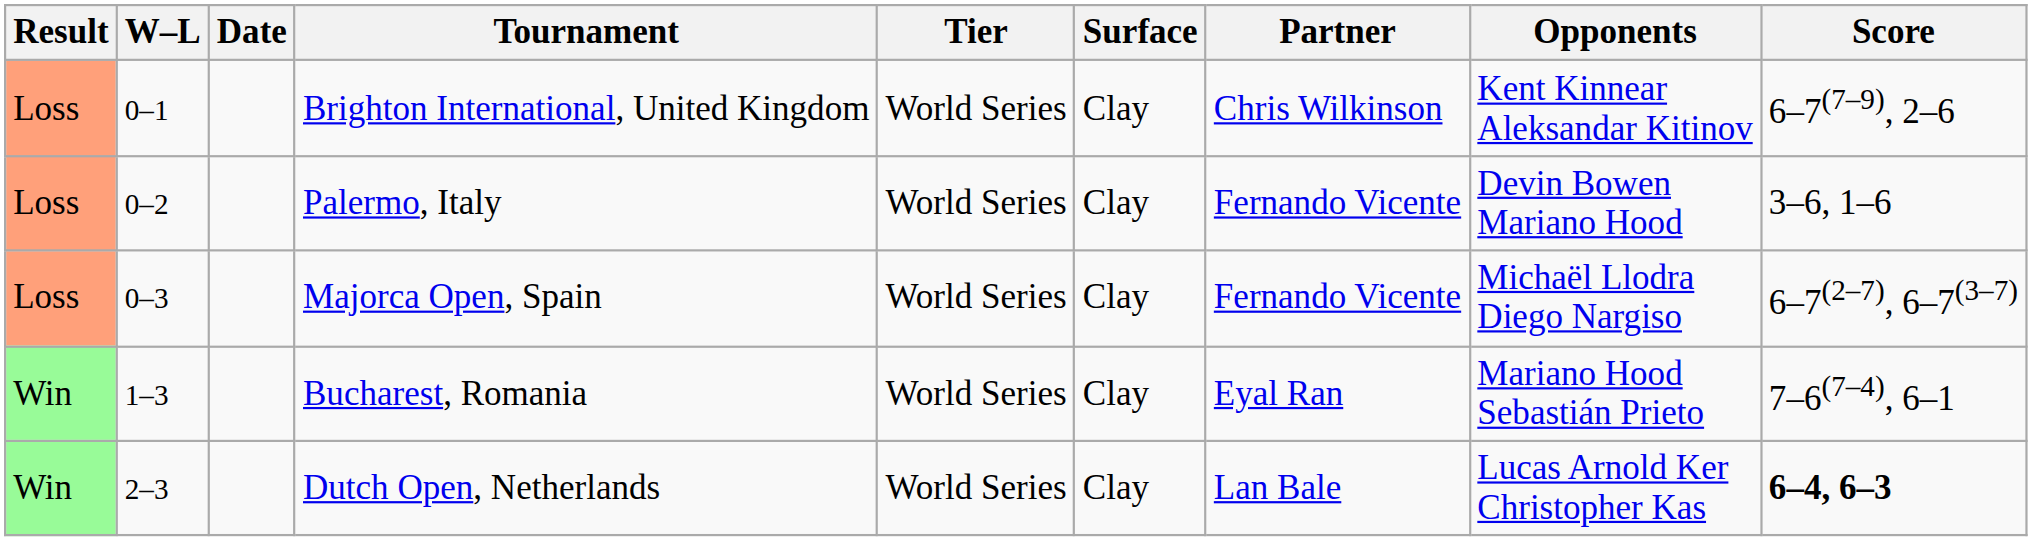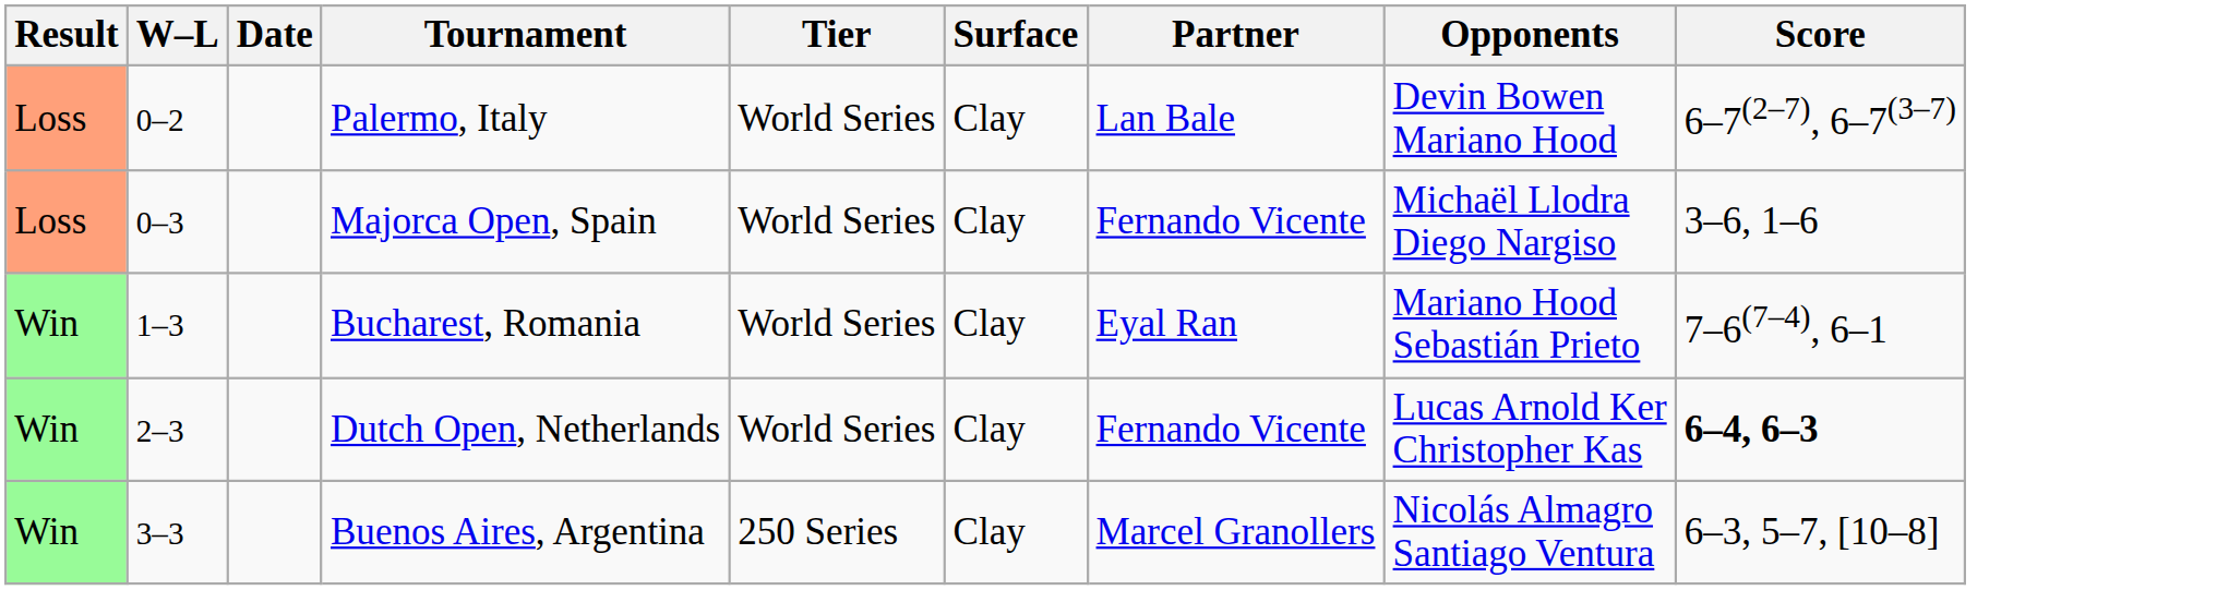 <table class="sortable wikitable">
 <tr>
 <th>Result</th>
 <th class="unsortable">W–L</th>
 <th>Date</th>
 <th>Tournament</th>
 <th>Tier</th>
 <th>Surface</th>
 <th>Partner</th>
 <th>Opponents</th>
 <th class="unsortable">Score</th>
 </tr>
 <tr>
 <td bgcolor=FFA07A>Loss</td>
-<td><small>0–1</small></td>
-<td><a href='#'></a></td>
-<td><a href='#'>Brighton International</a>, United Kingdom</td>
-<td>World Series</td>
-<td>Clay</td>
-<td> <a href='#'>Chris Wilkinson</a></td>
-<td> <a href='#'>Kent Kinnear</a> <br>  <a href='#'>Aleksandar Kitinov</a></td>
-<td>6–7<sup>(7–9)</sup>, 2–6</td>
-</tr>
-<tr>
-<td bgcolor=FFA07A>Loss</td>
 <td><small>0–2</small></td>
 <td><a href='#'></a></td>
 <td><a href='#'>Palermo</a>, Italy</td>
 <td>World Series</td>
 <td>Clay</td>
-<td> <a href='#'>Fernando Vicente</a></td>
+<td> <a href='#'>Lan Bale</a></td>
 <td> <a href='#'>Devin Bowen</a> <br>  <a href='#'>Mariano Hood</a></td>
-<td>3–6, 1–6</td>
+<td>6–7<sup>(2–7)</sup>, 6–7<sup>(3–7)</sup></td>
 </tr>
 <tr>
 <td bgcolor=FFA07A>Loss</td>
 <td><small>0–3</small></td>
 <td><a href='#'></a></td>
 <td><a href='#'>Majorca Open</a>, Spain</td>
 <td>World Series</td>
 <td>Clay</td>
 <td> <a href='#'>Fernando Vicente</a></td>
 <td> <a href='#'>Michaël Llodra</a> <br>  <a href='#'>Diego Nargiso</a></td>
-<td>6–7<sup>(2–7)</sup>, 6–7<sup>(3–7)</sup></td>
+<td>3–6, 1–6</td>
 </tr>
 <tr>
 <td bgcolor=98FB98>Win</td>
 <td><small>1–3</small></td>
 <td><a href='#'></a></td>
 <td><a href='#'>Bucharest</a>, Romania</td>
 <td>World Series</td>
 <td>Clay</td>
 <td> <a href='#'>Eyal Ran</a></td>
 <td> <a href='#'>Mariano Hood</a> <br>  <a href='#'>Sebastián Prieto</a></td>
 <td>7–6<sup>(7–4)</sup>, 6–1</td>
 </tr>
 <tr>
 <td bgcolor=98FB98>Win</td>
 <td><small>2–3</small></td>
 <td><a href='#'></a></td>
 <td><a href='#'>Dutch Open</a>, Netherlands</td>
 <td>World Series</td>
 <td>Clay</td>
-<td> <a href='#'>Lan Bale</a></td>
+<td> <a href='#'>Fernando Vicente</a></td>
 <td> <a href='#'>Lucas Arnold Ker</a> <br>  <a href='#'>Christopher Kas</a></td>
 <td><strong>6–4, 6–3</strong></td>
 </tr>
+<tr>
+<td bgcolor=98FB98>Win</td>
+<td><small>3–3</small></td>
+<td><a href='#'></a></td>
+<td><a href='#'>Buenos Aires</a>, Argentina</td>
+<td>250 Series</td>
+<td>Clay</td>
+<td> <a href='#'>Marcel Granollers</a></td>
+<td> <a href='#'>Nicolás Almagro</a> <br>  <a href='#'>Santiago Ventura</a></td>
+<td>6–3, 5–7, [10–8]</td>
+</tr>
 </table>
